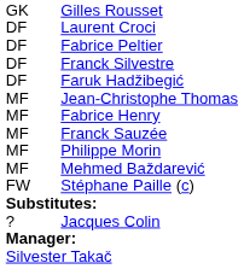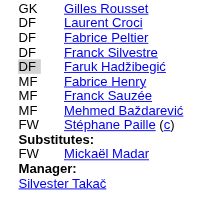 <table style="font-size: 90%" cellspacing="0" cellpadding="0" align=center>
 <tr>
 <td colspan=4></td>
 </tr>
 <tr>
 <th width=25></th>
 <th width=25></th>
 </tr>
 <tr>
 <td>GK</td>
 <td><strong> </strong></td>
 <td> <a href='#'>Gilles Rousset</a></td>
 </tr>
 <tr>
 <td>DF</td>
 <td><strong> </strong></td>
 <td> <a href='#'>Laurent Croci</a></td>
 </tr>
 <tr>
 <td>DF</td>
 <td><strong> </strong></td>
 <td> <a href='#'>Fabrice Peltier</a></td>
 </tr>
 <tr>
 <td>DF</td>
 <td><strong> </strong></td>
 <td> <a href='#'>Franck Silvestre</a></td>
 </tr>
 <tr>
-<td>DF</td>
+<td style="background: lightgrey;">DF</td>
 <td><strong> </strong></td>
 <td> <a href='#'>Faruk Hadžibegić</a></td>
-</tr>
-<tr>
-<td>MF</td>
-<td><strong> </strong></td>
-<td> <a href='#'>Jean-Christophe Thomas</a></td>
-<td></td>
-<td></td>
 </tr>
 <tr>
 <td>MF</td>
 <td><strong> </strong></td>
 <td> <a href='#'>Fabrice Henry</a></td>
 </tr>
 <tr>
 <td>MF</td>
 <td><strong> </strong></td>
 <td> <a href='#'>Franck Sauzée</a></td>
-</tr>
-<tr>
-<td>MF</td>
-<td><strong> </strong></td>
-<td> <a href='#'>Philippe Morin</a></td>
-<td></td>
-<td></td>
 </tr>
 <tr>
 <td>MF</td>
 <td><strong> </strong></td>
 <td> <a href='#'>Mehmed Baždarević</a></td>
 </tr>
 <tr>
 <td>FW</td>
 <td><strong> </strong></td>
 <td> <a href='#'>Stéphane Paille</a> (<a href='#'>c</a>)</td>
 </tr>
 <tr>
 <td colspan=3><strong>Substitutes:</strong></td>
 </tr>
 <tr>
-<td>?</td>
+<td>FW</td>
 <td><strong> </strong></td>
-<td> <a href='#'>Jacques Colin</a></td>
+<td> <a href='#'>Mickaël Madar</a></td>
 <td></td>
 <td></td>
 </tr>
 <tr>
 <td colspan=3><strong>Manager:</strong></td>
 </tr>
 <tr>
 <td colspan=4> <a href='#'>Silvester Takač</a></td>
 </tr>
 </table>
